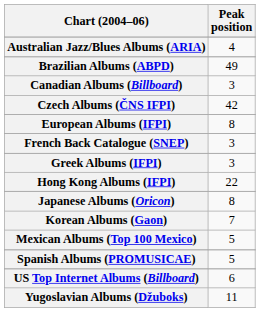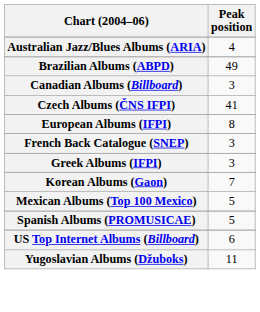 <table class="wikitable plainrowheaders sortable" style="text-align:center;">
 <tr>
 <th>Chart (2004–06)</th>
 <th>Peak<br>position</th>
 </tr>
 <tr>
 </tr>
 <tr>
 <th scope="row">Australian Jazz/Blues Albums (<a href='#'>ARIA</a>)</th>
 <td>4</td>
 </tr>
 <tr>
 </tr>
 <tr>
 </tr>
 <tr>
 </tr>
 <tr>
 <th scope="row">Brazilian Albums (<a href='#'>ABPD</a>)</th>
 <td>49</td>
 </tr>
 <tr>
 <th scope="row">Canadian Albums (<a href='#'><em>Billboard</em></a>)</th>
 <td>3</td>
 </tr>
 <tr>
 <th scope="row">Czech Albums (<a href='#'>ČNS IFPI</a>)</th>
-<td>42</td>
+<td>41</td>
 </tr>
 <tr>
 </tr>
 <tr>
 </tr>
 <tr>
 <th scope="row">European Albums (<a href='#'>IFPI</a>)</th>
 <td>8</td>
 </tr>
 <tr>
 </tr>
 <tr>
 </tr>
 <tr>
 <th scope="row">French Back Catalogue (<a href='#'>SNEP</a>)</th>
 <td>3</td>
 </tr>
 <tr>
 </tr>
 <tr>
 <th scope="row">Greek Albums (<a href='#'>IFPI</a>)</th>
 <td>3</td>
 </tr>
 <tr>
-<th scope="row">Hong Kong Albums (<a href='#'>IFPI</a>)</th>
-<td>22</td>
 </tr>
 <tr>
 </tr>
 <tr>
-</tr>
-<tr>
-</tr>
-<tr>
-<th scope="row">Japanese Albums (<em><a href='#'>Oricon</a></em>)</th>
-<td>8</td>
 </tr>
 <tr>
 <th scope="row">Korean Albums (<a href='#'>Gaon</a>)</th>
 <td>7</td>
 </tr>
 <tr>
 <th scope="row">Mexican Albums (<a href='#'>Top 100 Mexico</a>)</th>
 <td>5</td>
 </tr>
 <tr>
 </tr>
 <tr>
 </tr>
 <tr>
 </tr>
 <tr>
 </tr>
 <tr>
 </tr>
 <tr>
 <th scope="row">Spanish Albums (<a href='#'>PROMUSICAE</a>)</th>
 <td>5</td>
 </tr>
 <tr>
 </tr>
 <tr>
 </tr>
 <tr>
 </tr>
 <tr>
 </tr>
 <tr>
 </tr>
 <tr>
 <th scope="row">US <a href='#'>Top Internet Albums</a> (<a href='#'><em>Billboard</em></a>)</th>
 <td>6</td>
 </tr>
 <tr>
 <th scope="row">Yugoslavian Albums (<a href='#'>Džuboks</a>)</th>
 <td>11</td>
 </tr>
 </table>
